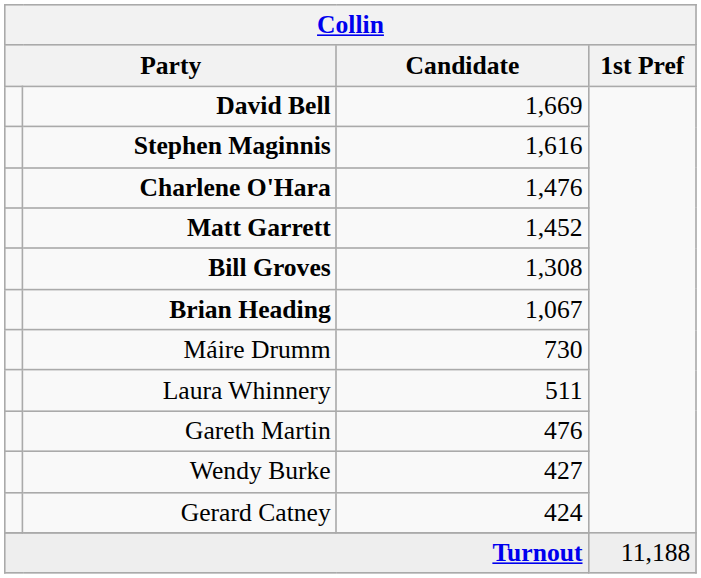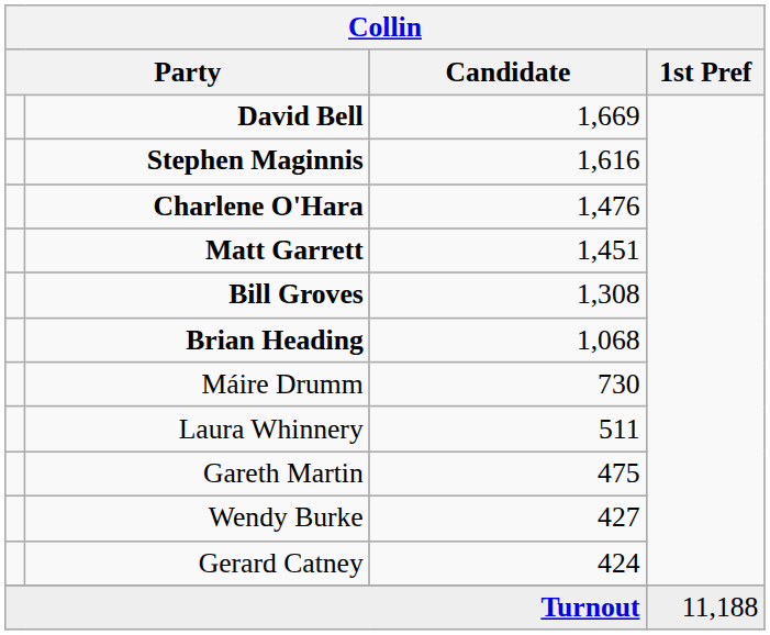 <table class="wikitable">
 <tr>
 <th colspan="4" align="center"><a href='#'>Collin</a></th>
 </tr>
 <tr>
 <th colspan="2" align="center" width=200>Party</th>
 <th width=150>Candidate</th>
 <th width=60>1st Pref</th>
 </tr>
 <tr>
 <td></td>
 <td align="right"><strong>David Bell</strong></td>
 <td align="right">1,669</td>
 </tr>
 <tr>
 <td></td>
 <td align="right"><strong>Stephen Maginnis</strong></td>
 <td align="right">1,616</td>
 </tr>
 <tr>
 <td></td>
 <td align="right"><strong>Charlene O'Hara</strong></td>
 <td align="right">1,476</td>
 </tr>
 <tr>
 <td></td>
 <td align="right"><strong>Matt Garrett</strong></td>
-<td align="right">1,452</td>
+<td align="right">1,451</td>
 </tr>
 <tr>
 <td></td>
 <td align="right"><strong>Bill Groves</strong></td>
 <td align="right">1,308</td>
 </tr>
 <tr>
 <td></td>
 <td align="right"><strong>Brian Heading</strong></td>
-<td align="right">1,067</td>
+<td align="right">1,068</td>
 </tr>
 <tr>
 <td></td>
 <td align="right">Máire Drumm</td>
 <td align="right">730</td>
 </tr>
 <tr>
 <td></td>
 <td align="right">Laura Whinnery</td>
 <td align="right">511</td>
 </tr>
 <tr>
 <td></td>
 <td align="right">Gareth Martin</td>
-<td align="right">476</td>
+<td align="right">475</td>
 </tr>
 <tr>
 <td></td>
 <td align="right">Wendy Burke</td>
 <td align="right">427</td>
 </tr>
 <tr>
 <td></td>
 <td align="right">Gerard Catney</td>
 <td align="right">424</td>
 </tr>
 <tr>
 </tr>
 <tr bgcolor="EEEEEE">
 <td colspan=3 align="right"><strong><a href='#'>Turnout</a></strong></td>
 <td align="right">11,188</td>
 </tr>
 </table>
